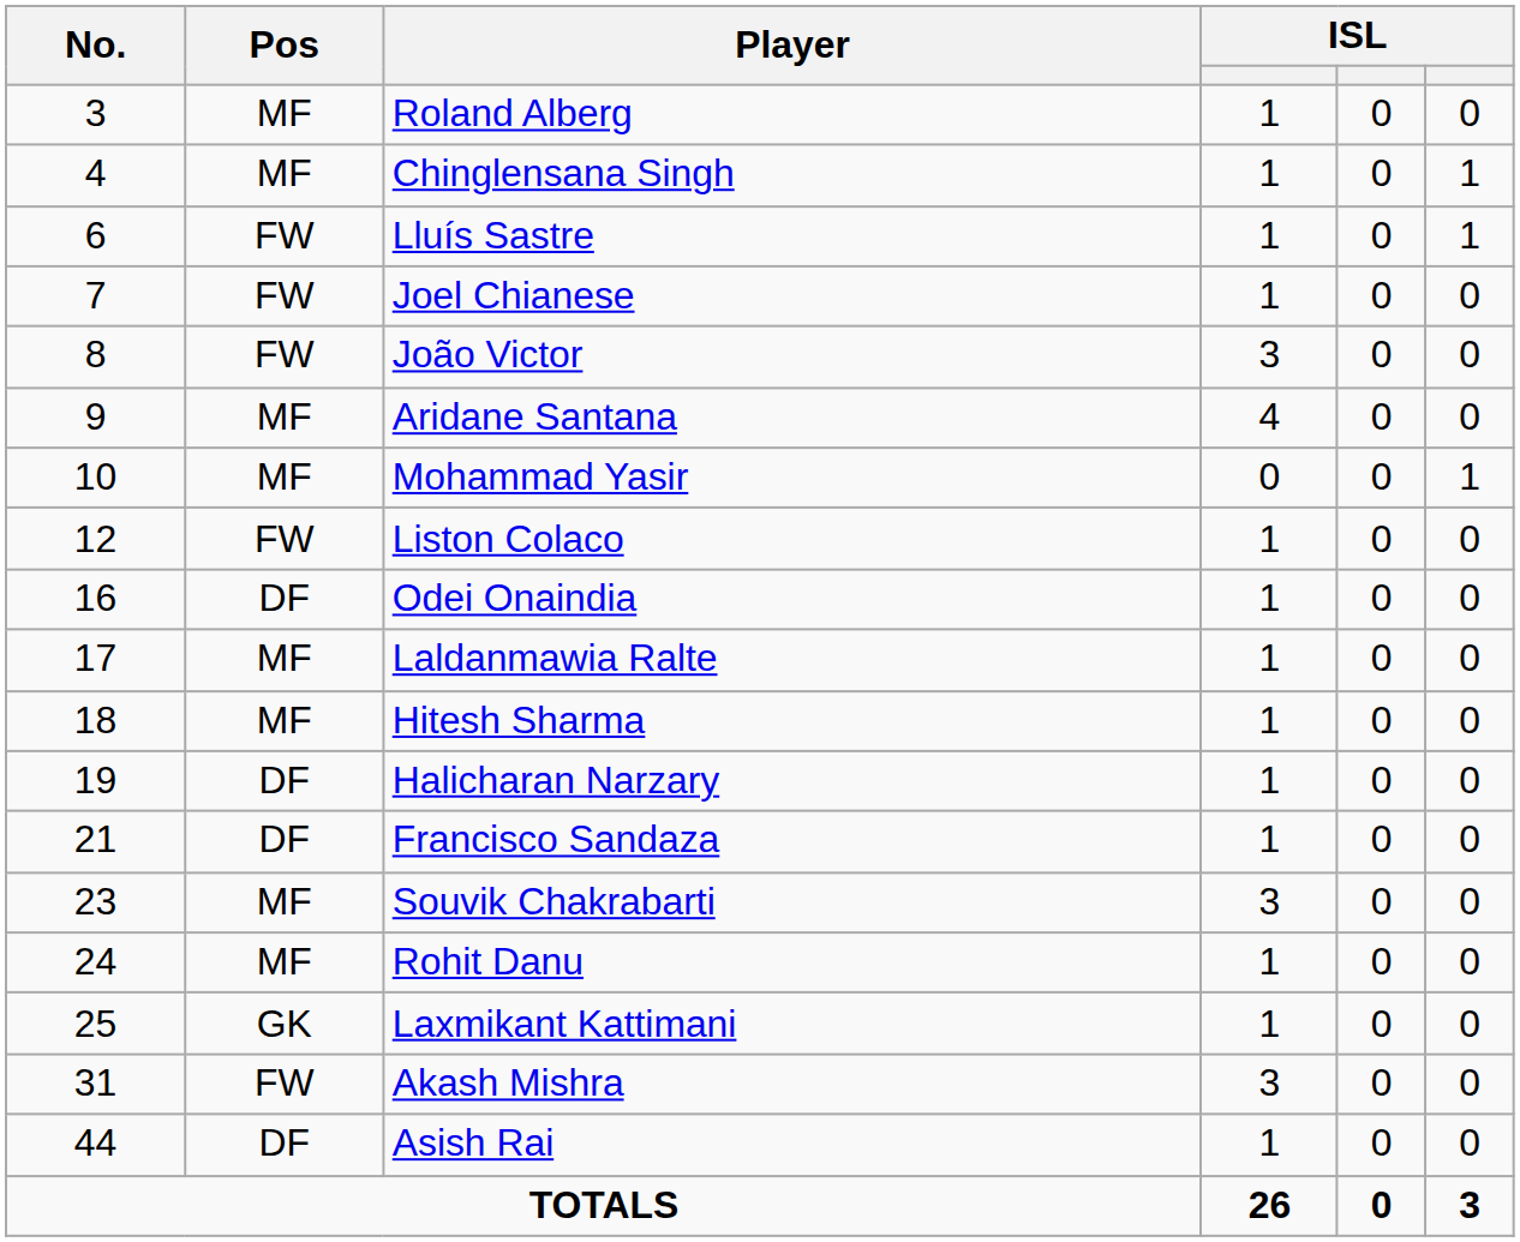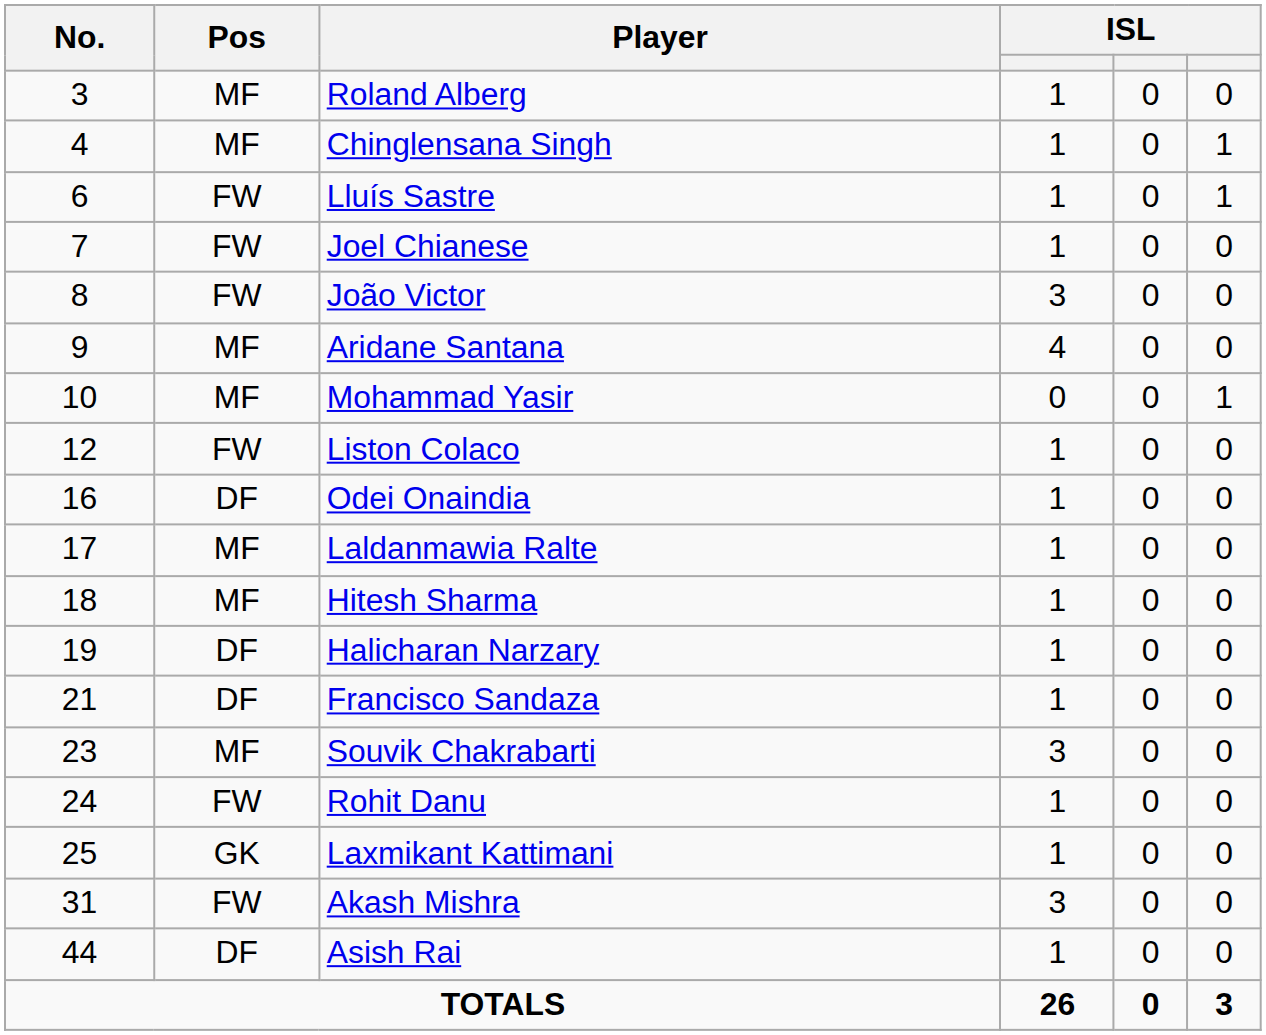 <table class="wikitable" style="font-size: 100%; text-align: center;width:50%;">
 <tr>
 <th rowspan="2">No.</th>
 <th rowspan="2">Pos</th>
 <th rowspan="2">Player</th>
 <th colspan="3">ISL</th>
 </tr>
 <tr>
 <th></th>
 <th></th>
 <th></th>
 </tr>
 <tr>
 <td>3</td>
 <td>MF</td>
 <td align=left> <a href='#'>Roland Alberg</a></td>
 <td>1</td>
 <td>0</td>
 <td>0</td>
 </tr>
 <tr>
 <td>4</td>
 <td>MF</td>
 <td align=left> <a href='#'>Chinglensana Singh</a></td>
 <td>1</td>
 <td>0</td>
 <td>1</td>
 </tr>
 <tr>
 <td>6</td>
 <td>FW</td>
 <td align=left> <a href='#'>Lluís Sastre</a></td>
 <td>1</td>
 <td>0</td>
 <td>1</td>
 </tr>
 <tr>
 <td>7</td>
 <td>FW</td>
 <td align=left> <a href='#'>Joel Chianese</a></td>
 <td>1</td>
 <td>0</td>
 <td>0</td>
 </tr>
 <tr>
 <td>8</td>
 <td>FW</td>
 <td align=left> <a href='#'>João Victor</a></td>
 <td>3</td>
 <td>0</td>
 <td>0</td>
 </tr>
 <tr>
 <td>9</td>
 <td>MF</td>
 <td align=left> <a href='#'>Aridane Santana</a></td>
 <td>4</td>
 <td>0</td>
 <td>0</td>
 </tr>
 <tr>
 <td>10</td>
 <td>MF</td>
 <td align=left> <a href='#'>Mohammad Yasir</a></td>
 <td>0</td>
 <td>0</td>
 <td>1</td>
 </tr>
 <tr>
 <td>12</td>
 <td>FW</td>
 <td align=left> <a href='#'>Liston Colaco</a></td>
 <td>1</td>
 <td>0</td>
 <td>0</td>
 </tr>
 <tr>
 <td>16</td>
 <td>DF</td>
 <td align=left> <a href='#'>Odei Onaindia</a></td>
 <td>1</td>
 <td>0</td>
 <td>0</td>
 </tr>
 <tr>
 <td>17</td>
 <td>MF</td>
 <td align=left> <a href='#'>Laldanmawia Ralte</a></td>
 <td>1</td>
 <td>0</td>
 <td>0</td>
 </tr>
 <tr>
 <td>18</td>
 <td>MF</td>
 <td align=left> <a href='#'>Hitesh Sharma</a></td>
 <td>1</td>
 <td>0</td>
 <td>0</td>
 </tr>
 <tr>
 <td>19</td>
 <td>DF</td>
 <td align=left> <a href='#'>Halicharan Narzary</a></td>
 <td>1</td>
 <td>0</td>
 <td>0</td>
 </tr>
 <tr>
 <td>21</td>
 <td>DF</td>
 <td align=left> <a href='#'>Francisco Sandaza</a></td>
 <td>1</td>
 <td>0</td>
 <td>0</td>
 </tr>
 <tr>
 <td>23</td>
 <td>MF</td>
 <td align=left> <a href='#'>Souvik Chakrabarti</a></td>
 <td>3</td>
 <td>0</td>
 <td>0</td>
 </tr>
 <tr>
 <td>24</td>
-<td>MF</td>
+<td>FW</td>
 <td align=left> <a href='#'>Rohit Danu</a></td>
 <td>1</td>
 <td>0</td>
 <td>0</td>
 </tr>
 <tr>
 <td>25</td>
 <td>GK</td>
 <td align=left> <a href='#'>Laxmikant Kattimani</a></td>
 <td>1</td>
 <td>0</td>
 <td>0</td>
 </tr>
 <tr>
 <td>31</td>
 <td>FW</td>
 <td align=left> <a href='#'>Akash Mishra</a></td>
 <td>3</td>
 <td>0</td>
 <td>0</td>
 </tr>
 <tr>
 <td>44</td>
 <td>DF</td>
 <td align=left> <a href='#'>Asish Rai</a></td>
 <td>1</td>
 <td>0</td>
 <td>0</td>
 </tr>
 <tr>
 <td colspan=3><strong>TOTALS</strong></td>
 <td><strong>26</strong></td>
 <td><strong>0</strong></td>
 <td><strong>3</strong></td>
 </tr>
 </table>
